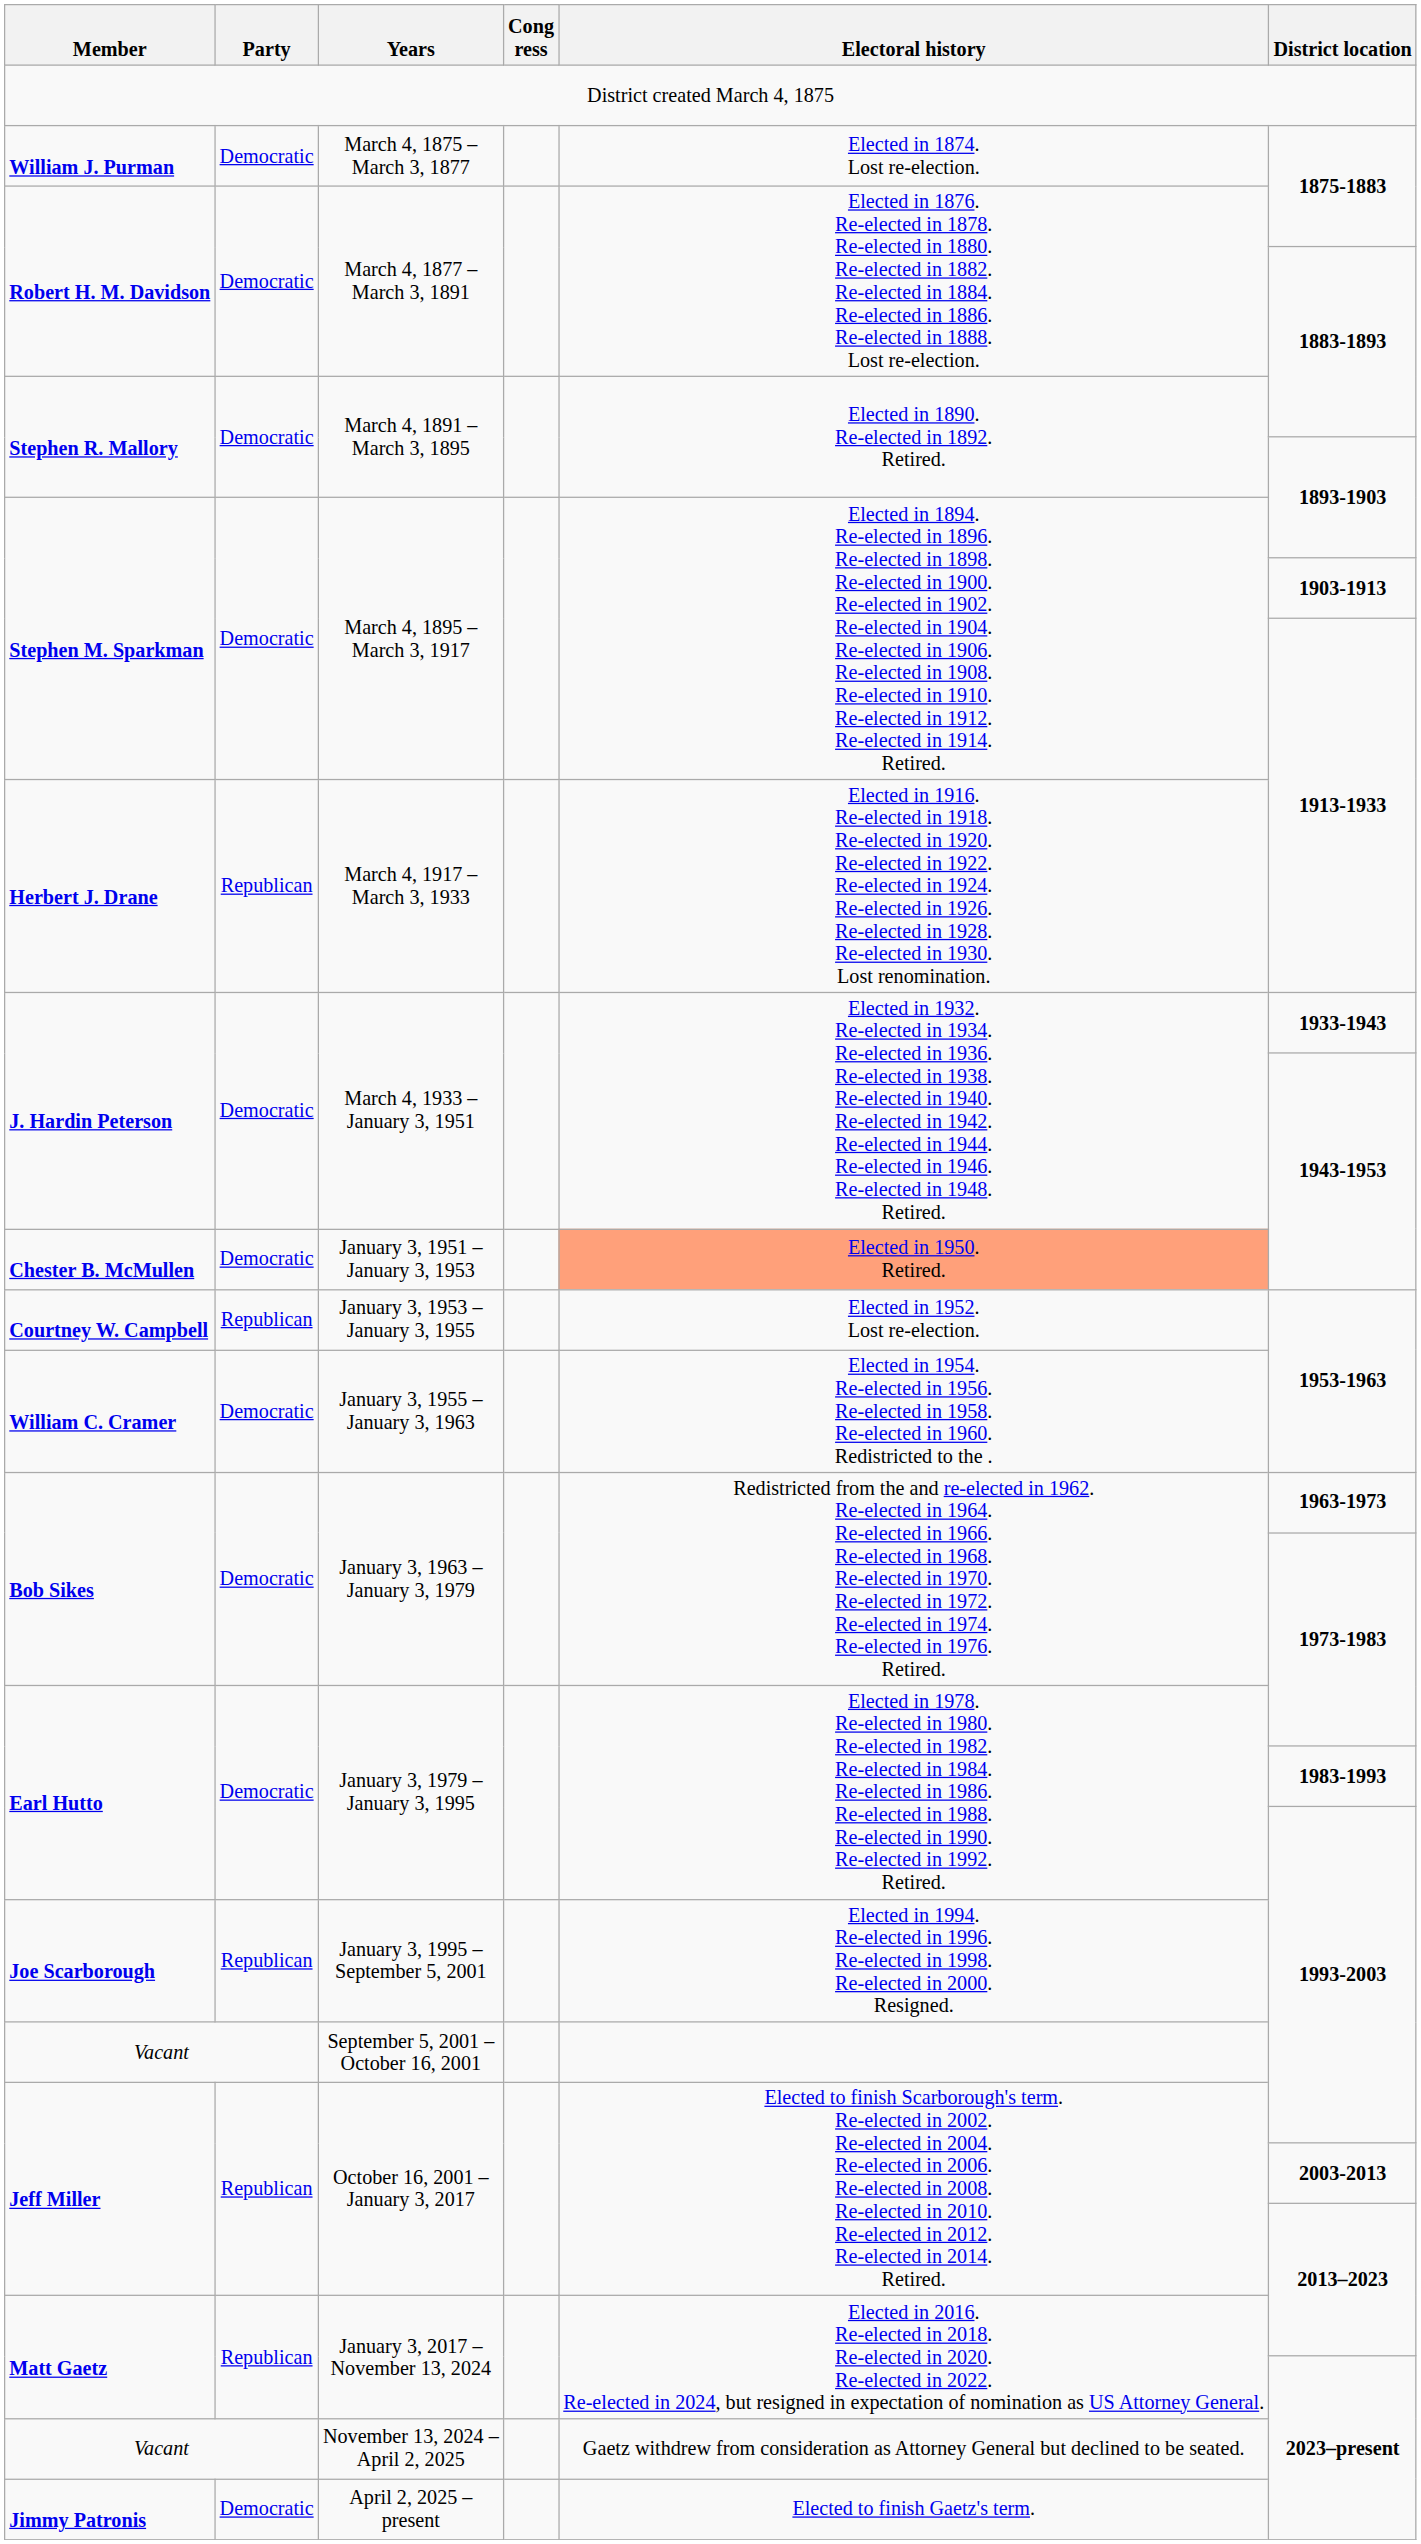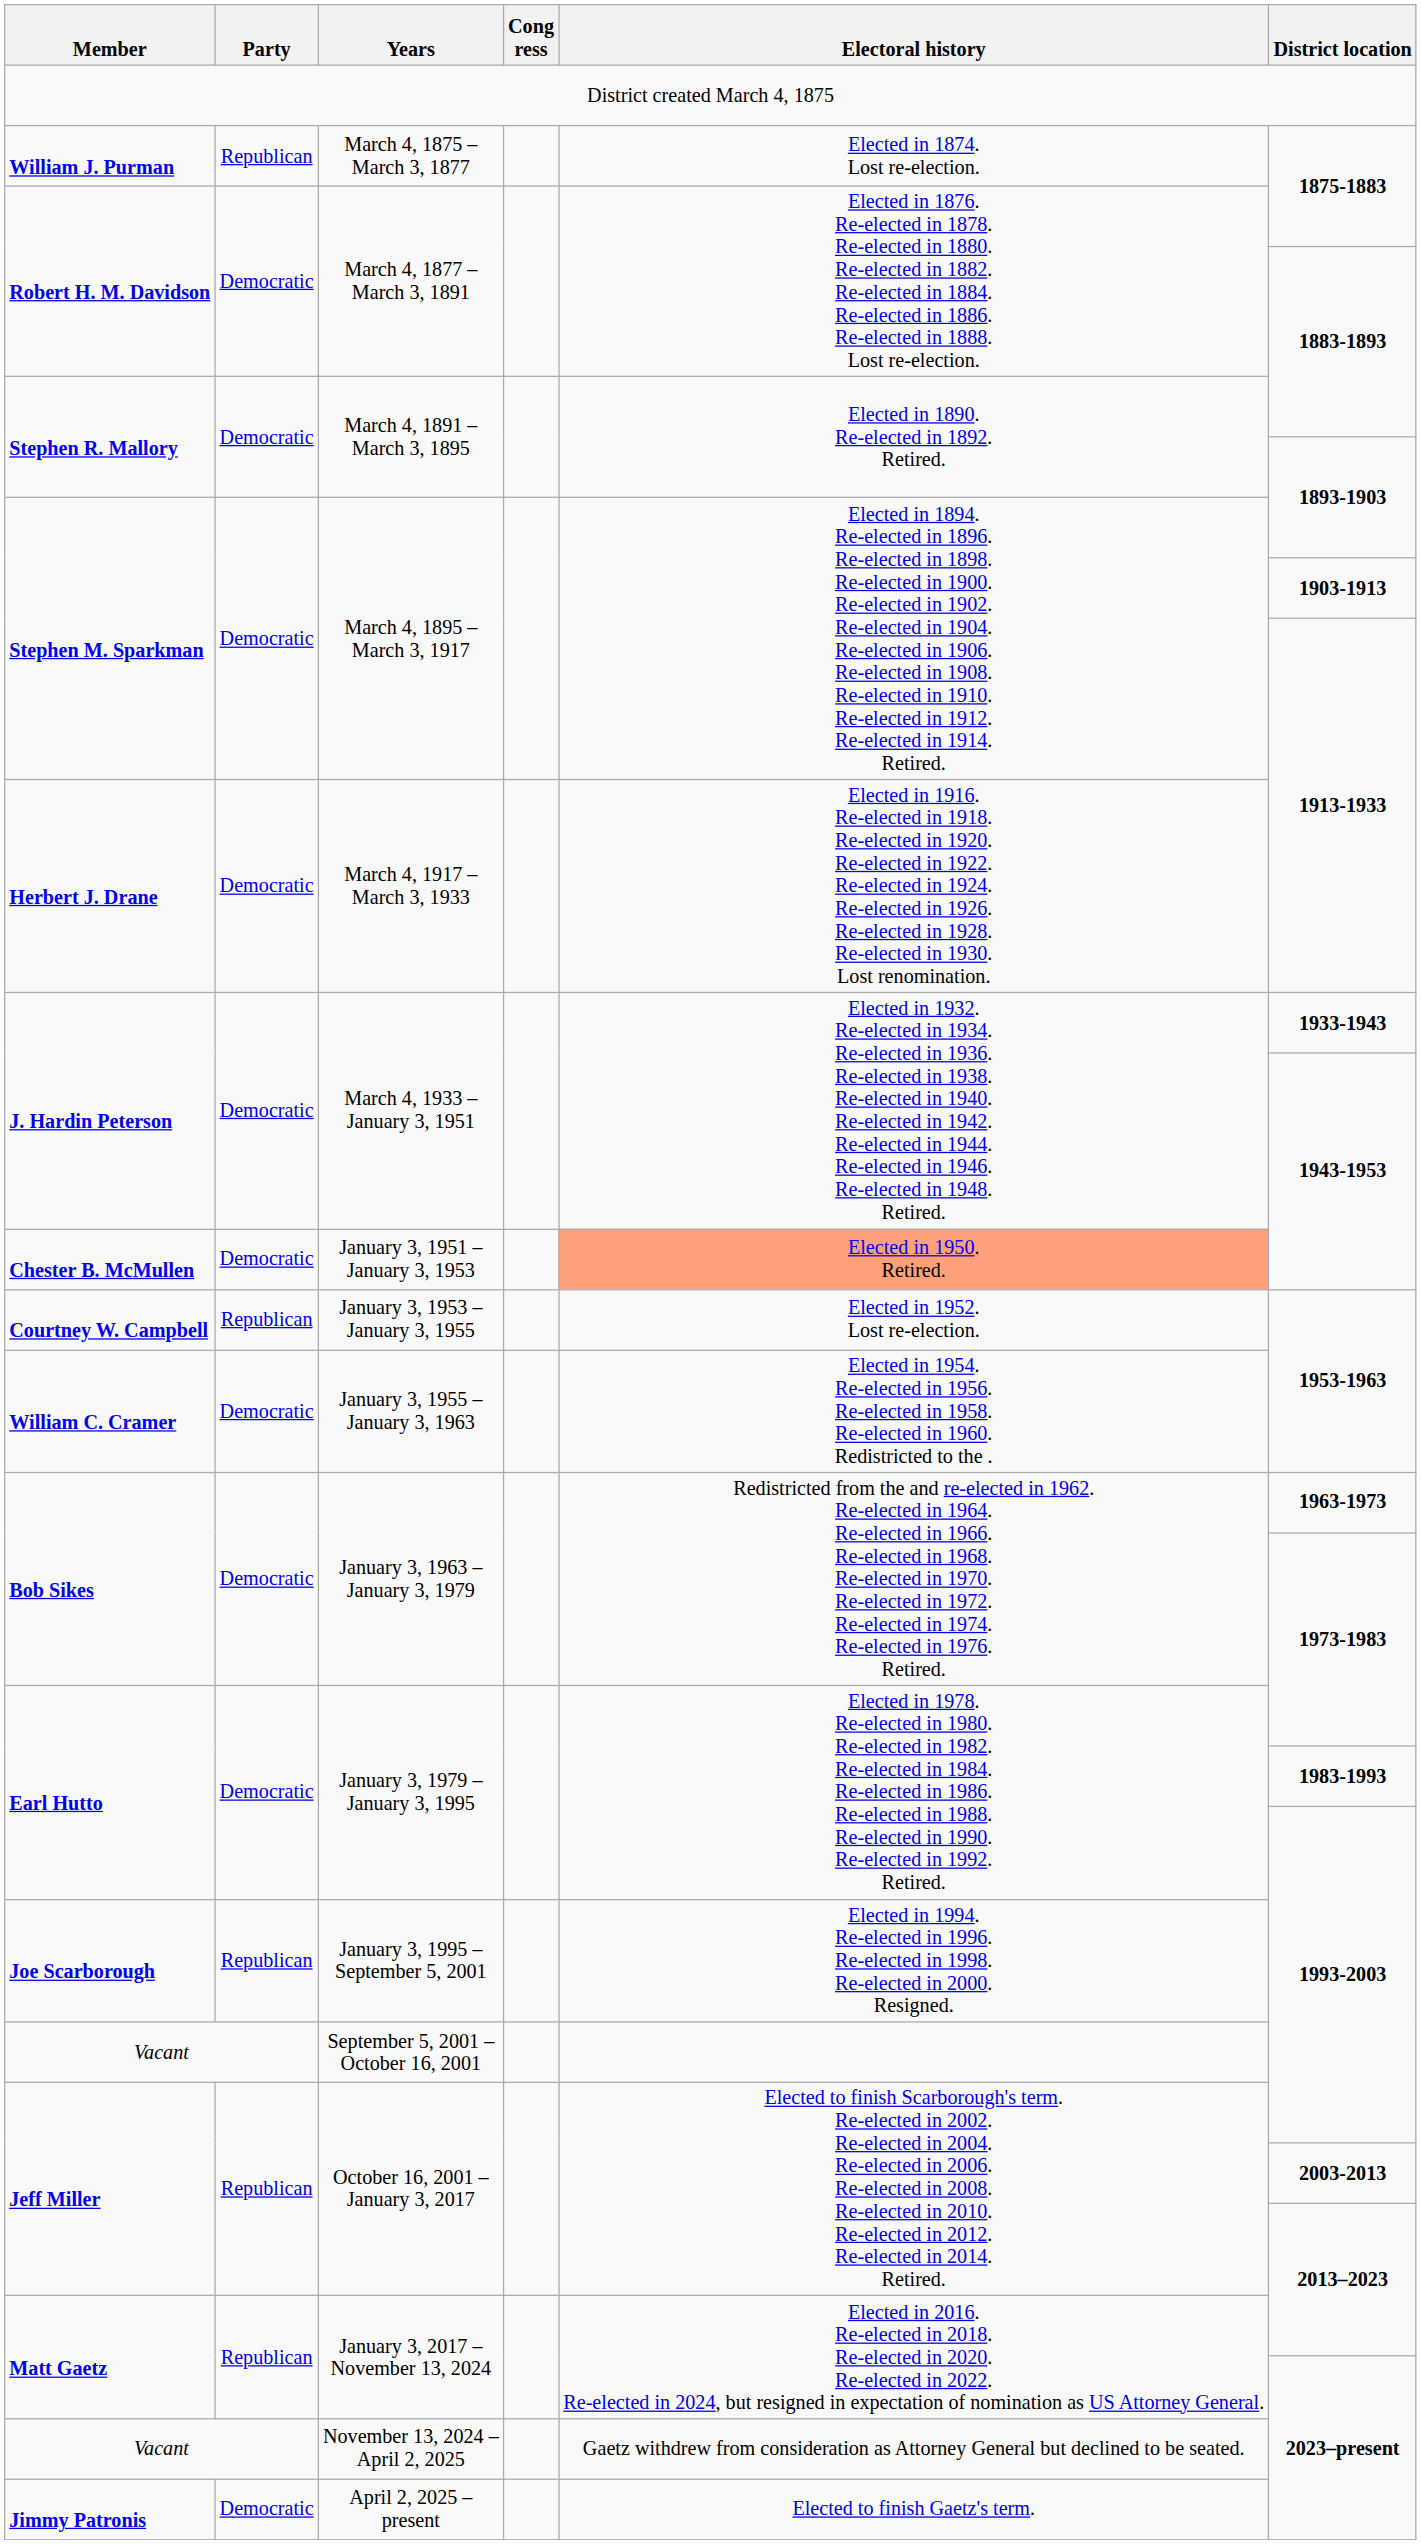 <table class=wikitable style="text-align:center">
 <tr style="height:3em" valign=bottom>
 <th>Member<br></th>
 <th>Party</th>
 <th>Years</th>
 <th>Cong<br>ress</th>
 <th>Electoral history</th>
 <th>District location</th>
 </tr>
 <tr style="height:3em">
 <td colspan=6>District created March 4, 1875</td>
 </tr>
 <tr style="height:3em">
 <td align=left><br><strong><a href='#'>William J. Purman</a></strong><br></td>
-<td><a href='#'>Democratic</a></td>
+<td><a href='#'>Republican</a></td>
 <td nowrap>March 4, 1875 –<br>March 3, 1877</td>
 <td></td>
 <td><a href='#'>Elected in 1874</a>.<br>Lost re-election.</td>
 <td rowspan=2><strong>1875-1883</strong><br></td>
 </tr>
 <tr style="height:3em">
 <td rowspan=2 align=left><br><strong><a href='#'>Robert H. M. Davidson</a></strong><br></td>
 <td rowspan=2 ><a href='#'>Democratic</a></td>
 <td rowspan=2 nowrap>March 4, 1877 –<br>March 3, 1891</td>
 <td rowspan=2></td>
 <td rowspan=2><a href='#'>Elected in 1876</a>.<br><a href='#'>Re-elected in 1878</a>.<br><a href='#'>Re-elected in 1880</a>.<br><a href='#'>Re-elected in 1882</a>.<br><a href='#'>Re-elected in 1884</a>.<br><a href='#'>Re-elected in 1886</a>.<br><a href='#'>Re-elected in 1888</a>.<br>Lost re-election.</td>
 </tr>
 <tr style="height:3em">
 <td rowspan=2><strong>1883-1893</strong><br></td>
 </tr>
 <tr style="height:3em">
 <td rowspan=2 align=left><br><strong><a href='#'>Stephen R. Mallory</a></strong><br></td>
 <td rowspan=2 ><a href='#'>Democratic</a></td>
 <td rowspan=2 nowrap>March 4, 1891 –<br>March 3, 1895</td>
 <td rowspan=2></td>
 <td rowspan=2><a href='#'>Elected in 1890</a>.<br><a href='#'>Re-elected in 1892</a>.<br>Retired.</td>
 </tr>
 <tr style="height:3em">
 <td rowspan=2><strong>1893-1903</strong><br></td>
 </tr>
 <tr style="height:3em">
 <td rowspan=3 align=left><br><strong><a href='#'>Stephen M. Sparkman</a></strong><br></td>
 <td rowspan=3 ><a href='#'>Democratic</a></td>
 <td rowspan=3 nowrap>March 4, 1895 –<br>March 3, 1917</td>
 <td rowspan=3></td>
 <td rowspan=3><a href='#'>Elected in 1894</a>.<br><a href='#'>Re-elected in 1896</a>.<br><a href='#'>Re-elected in 1898</a>.<br><a href='#'>Re-elected in 1900</a>.<br><a href='#'>Re-elected in 1902</a>.<br><a href='#'>Re-elected in 1904</a>.<br><a href='#'>Re-elected in 1906</a>.<br><a href='#'>Re-elected in 1908</a>.<br><a href='#'>Re-elected in 1910</a>.<br><a href='#'>Re-elected in 1912</a>.<br><a href='#'>Re-elected in 1914</a>.<br>Retired.</td>
 </tr>
 <tr style="height:3em">
 <td><strong>1903-1913</strong><br></td>
 </tr>
 <tr style="height:3em">
 <td rowspan=2><strong>1913-1933</strong><br></td>
 </tr>
 <tr style="height:3em">
 <td align=left><br><strong><a href='#'>Herbert J. Drane</a></strong><br></td>
-<td><a href='#'>Republican</a></td>
+<td><a href='#'>Democratic</a></td>
 <td nowrap>March 4, 1917 –<br>March 3, 1933</td>
 <td></td>
 <td><a href='#'>Elected in 1916</a>.<br><a href='#'>Re-elected in 1918</a>.<br><a href='#'>Re-elected in 1920</a>.<br><a href='#'>Re-elected in 1922</a>.<br><a href='#'>Re-elected in 1924</a>.<br><a href='#'>Re-elected in 1926</a>.<br><a href='#'>Re-elected in 1928</a>.<br><a href='#'>Re-elected in 1930</a>.<br>Lost renomination.</td>
 </tr>
 <tr style="height:3em">
 <td rowspan=2 align=left><br><strong><a href='#'>J. Hardin Peterson</a></strong><br></td>
 <td rowspan=2 ><a href='#'>Democratic</a></td>
 <td rowspan=2 nowrap>March 4, 1933 –<br>January 3, 1951</td>
 <td rowspan=2></td>
 <td rowspan=2><a href='#'>Elected in 1932</a>.<br><a href='#'>Re-elected in 1934</a>.<br><a href='#'>Re-elected in 1936</a>.<br><a href='#'>Re-elected in 1938</a>.<br><a href='#'>Re-elected in 1940</a>.<br><a href='#'>Re-elected in 1942</a>.<br><a href='#'>Re-elected in 1944</a>.<br><a href='#'>Re-elected in 1946</a>.<br><a href='#'>Re-elected in 1948</a>.<br>Retired.</td>
 <td><strong>1933-1943</strong><br></td>
 </tr>
 <tr style="height:3em">
 <td rowspan=2><strong>1943-1953</strong><br></td>
 </tr>
 <tr style="height:3em">
 <td align=left><br><strong><a href='#'>Chester B. McMullen</a></strong><br></td>
 <td><a href='#'>Democratic</a></td>
 <td nowrap>January 3, 1951 –<br>January 3, 1953</td>
 <td></td>
 <td style="background: lightsalmon;"><a href='#'>Elected in 1950</a>.<br>Retired.</td>
 </tr>
 <tr style="height:3em">
 <td align=left><br><strong><a href='#'>Courtney W. Campbell</a></strong><br></td>
 <td><a href='#'>Republican</a></td>
 <td nowrap>January 3, 1953 –<br>January 3, 1955</td>
 <td></td>
 <td><a href='#'>Elected in 1952</a>.<br>Lost re-election.</td>
 <td rowspan=2><strong>1953-1963</strong><br></td>
 </tr>
 <tr style="height:3em">
 <td align=left><br><strong><a href='#'>William C. Cramer</a></strong><br></td>
 <td><a href='#'>Democratic</a></td>
 <td nowrap>January 3, 1955 –<br>January 3, 1963</td>
 <td></td>
 <td><a href='#'>Elected in 1954</a>.<br><a href='#'>Re-elected in 1956</a>.<br><a href='#'>Re-elected in 1958</a>.<br><a href='#'>Re-elected in 1960</a>.<br>Redistricted to the .</td>
 </tr>
 <tr style="height:3em">
 <td rowspan=2 align=left><br><strong><a href='#'>Bob Sikes</a></strong><br></td>
 <td rowspan=2 ><a href='#'>Democratic</a></td>
 <td rowspan=2 nowrap>January 3, 1963 –<br>January 3, 1979</td>
 <td rowspan=2></td>
 <td rowspan=2>Redistricted from the  and <a href='#'>re-elected in 1962</a>.<br><a href='#'>Re-elected in 1964</a>.<br><a href='#'>Re-elected in 1966</a>.<br><a href='#'>Re-elected in 1968</a>.<br><a href='#'>Re-elected in 1970</a>.<br><a href='#'>Re-elected in 1972</a>.<br><a href='#'>Re-elected in 1974</a>.<br><a href='#'>Re-elected in 1976</a>.<br>Retired.</td>
 <td><strong>1963-1973</strong><br></td>
 </tr>
 <tr style="height:3em">
 <td rowspan=2><strong>1973-1983</strong><br></td>
 </tr>
 <tr style="height:3em">
 <td rowspan=3 align=left><br><strong><a href='#'>Earl Hutto</a></strong><br></td>
 <td rowspan=3 ><a href='#'>Democratic</a></td>
 <td rowspan=3 nowrap>January 3, 1979 –<br>January 3, 1995</td>
 <td rowspan=3></td>
 <td rowspan=3><a href='#'>Elected in 1978</a>.<br><a href='#'>Re-elected in 1980</a>.<br><a href='#'>Re-elected in 1982</a>.<br><a href='#'>Re-elected in 1984</a>.<br><a href='#'>Re-elected in 1986</a>.<br><a href='#'>Re-elected in 1988</a>.<br><a href='#'>Re-elected in 1990</a>.<br><a href='#'>Re-elected in 1992</a>.<br>Retired.</td>
 </tr>
 <tr style="height:3em">
 <td><strong>1983-1993</strong><br></td>
 </tr>
 <tr style="height:3em">
 <td rowspan=4><strong>1993-2003</strong><br></td>
 </tr>
 <tr style="height:3em">
 <td align=left><br><strong><a href='#'>Joe Scarborough</a></strong><br></td>
 <td><a href='#'>Republican</a></td>
 <td nowrap>January 3, 1995 –<br>September 5, 2001</td>
 <td></td>
 <td><a href='#'>Elected in 1994</a>.<br><a href='#'>Re-elected in 1996</a>.<br><a href='#'>Re-elected in 1998</a>.<br><a href='#'>Re-elected in 2000</a>.<br>Resigned.</td>
 </tr>
 <tr style="height:3em">
 <td colspan=2><em>Vacant</em></td>
 <td nowrap>September 5, 2001 –<br>October 16, 2001</td>
 <td></td>
 </tr>
 <tr style="height:3em">
 <td rowspan=3 align=left><br><strong><a href='#'>Jeff Miller</a></strong><br></td>
 <td rowspan=3 ><a href='#'>Republican</a></td>
 <td rowspan=3 nowrap>October 16, 2001 –<br>January 3, 2017</td>
 <td rowspan=3></td>
 <td rowspan=3><a href='#'>Elected to finish Scarborough's term</a>.<br><a href='#'>Re-elected in 2002</a>.<br><a href='#'>Re-elected in 2004</a>.<br><a href='#'>Re-elected in 2006</a>.<br><a href='#'>Re-elected in 2008</a>.<br><a href='#'>Re-elected in 2010</a>.<br><a href='#'>Re-elected in 2012</a>.<br><a href='#'>Re-elected in 2014</a>.<br>Retired.</td>
 </tr>
 <tr style="height:3em">
 <td><strong>2003-2013</strong><br></td>
 </tr>
 <tr style="height:3em">
 <td rowspan=2><strong>2013–2023</strong><br></td>
 </tr>
 <tr style="height:3em">
 <td rowspan=2 align=left><br><strong><a href='#'>Matt Gaetz</a></strong><br></td>
 <td rowspan=2 ><a href='#'>Republican</a></td>
 <td rowspan=2 nowrap>January 3, 2017 –<br>November 13, 2024</td>
 <td rowspan=2></td>
 <td rowspan=2><a href='#'>Elected in 2016</a>.<br><a href='#'>Re-elected in 2018</a>.<br><a href='#'>Re-elected in 2020</a>.<br><a href='#'>Re-elected in 2022</a>.<br><a href='#'>Re-elected in 2024</a>, but resigned in expectation of  nomination as <a href='#'>US Attorney General</a>.</td>
 </tr>
 <tr style="height:3em">
 <td rowspan=3><strong>2023–present</strong><br></td>
 </tr>
 <tr style="height:3em">
 <td colspan=2><em>Vacant</em></td>
 <td nowrap>November 13, 2024 –<br>April 2, 2025</td>
 <td></td>
 <td>Gaetz withdrew from consideration as Attorney General but declined to be seated.</td>
 </tr>
 <tr style="height:3em">
 <td align=left><br><strong><a href='#'>Jimmy Patronis</a></strong><br></td>
 <td><a href='#'>Democratic</a></td>
 <td nowrap>April 2, 2025 –<br>present</td>
 <td></td>
 <td><a href='#'>Elected to finish Gaetz's term</a>.</td>
 </tr>
 </table>
